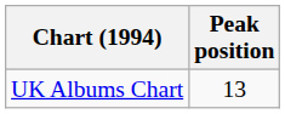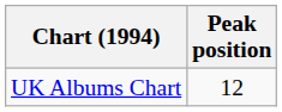 <table class="wikitable">
 <tr>
 <th>Chart (1994)</th>
 <th>Peak<br>position</th>
 </tr>
 <tr>
 <td><a href='#'>UK Albums Chart</a></td>
-<td style="text-align:center;">13</td>
+<td style="text-align:center;">12</td>
 </tr>
 </table>
